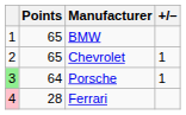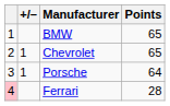 <table class="wikitable" style="font-size: 95%;">
 <tr>
 <th scope="col"></th>
+<th scope="col">+/–</th>
+<th scope="col">Manufacturer</th>
 <th scope="col">Points</th>
-<th scope="col">Manufacturer</th>
-<th scope="col">+/–</th>
 </tr>
 <tr>
 <td align=center>1</td>
+<td align="left"></td>
+<td> <a href='#'>BMW</a></td>
 <td align=right>65</td>
-<td> <a href='#'>BMW</a></td>
-<td align="left"></td>
 </tr>
 <tr>
 <td align=center>2</td>
+<td align="left"> 1</td>
+<td> <a href='#'>Chevrolet</a></td>
 <td align=right>65</td>
-<td> <a href='#'>Chevrolet</a></td>
-<td align="left"> 1</td>
 </tr>
 <tr>
-<td align=center style="background: lightgreen;">3</td>
+<td align=center>3</td>
+<td align="left"> 1</td>
+<td> <a href='#'>Porsche</a></td>
 <td align=right>64</td>
-<td> <a href='#'>Porsche</a></td>
-<td align="left"> 1</td>
 </tr>
 <tr>
 <td align=center style="background: pink;">4</td>
+<td align="left"></td>
+<td> <a href='#'>Ferrari</a></td>
 <td align=right>28</td>
-<td> <a href='#'>Ferrari</a></td>
-<td align="left"></td>
 </tr>
 </table>
